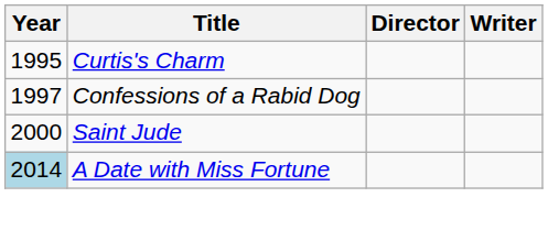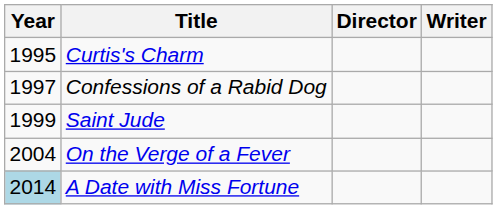 <table class="wikitable">
 <tr>
 <th>Year</th>
 <th>Title</th>
 <th>Director</th>
 <th>Writer</th>
 </tr>
 <tr>
 <td>1995</td>
 <td><em><a href='#'>Curtis's Charm</a></em></td>
 <td></td>
 <td></td>
 </tr>
 <tr>
 <td>1997</td>
 <td><em>Confessions of a Rabid Dog</em></td>
 <td></td>
 <td></td>
 </tr>
 <tr>
-<td>2000</td>
+<td>1999</td>
 <td><em><a href='#'>Saint Jude</a></em></td>
+<td></td>
+<td></td>
+</tr>
+<tr>
+<td>2004</td>
+<td><em><a href='#'>On the Verge of a Fever</a></em></td>
 <td></td>
 <td></td>
 </tr>
 <tr>
 <td style="background: lightblue;">2014</td>
 <td><em><a href='#'>A Date with Miss Fortune</a></em></td>
 <td></td>
 <td></td>
 </tr>
 </table>
